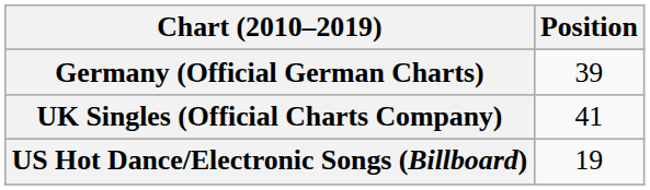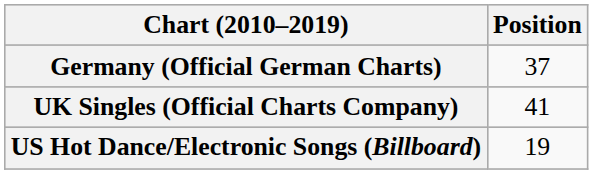 <table class="wikitable sortable plainrowheaders" style="text-align:center">
 <tr>
 <th scope="col">Chart (2010–2019)</th>
 <th scope="col">Position</th>
 </tr>
 <tr>
 <th scope="row">Germany (Official German Charts)</th>
-<td>39</td>
+<td>37</td>
 </tr>
 <tr>
 <th scope="row">UK Singles (Official Charts Company)</th>
 <td>41</td>
 </tr>
 <tr>
 <th scope="row">US Hot Dance/Electronic Songs (<em>Billboard</em>)</th>
 <td>19</td>
 </tr>
 </table>
